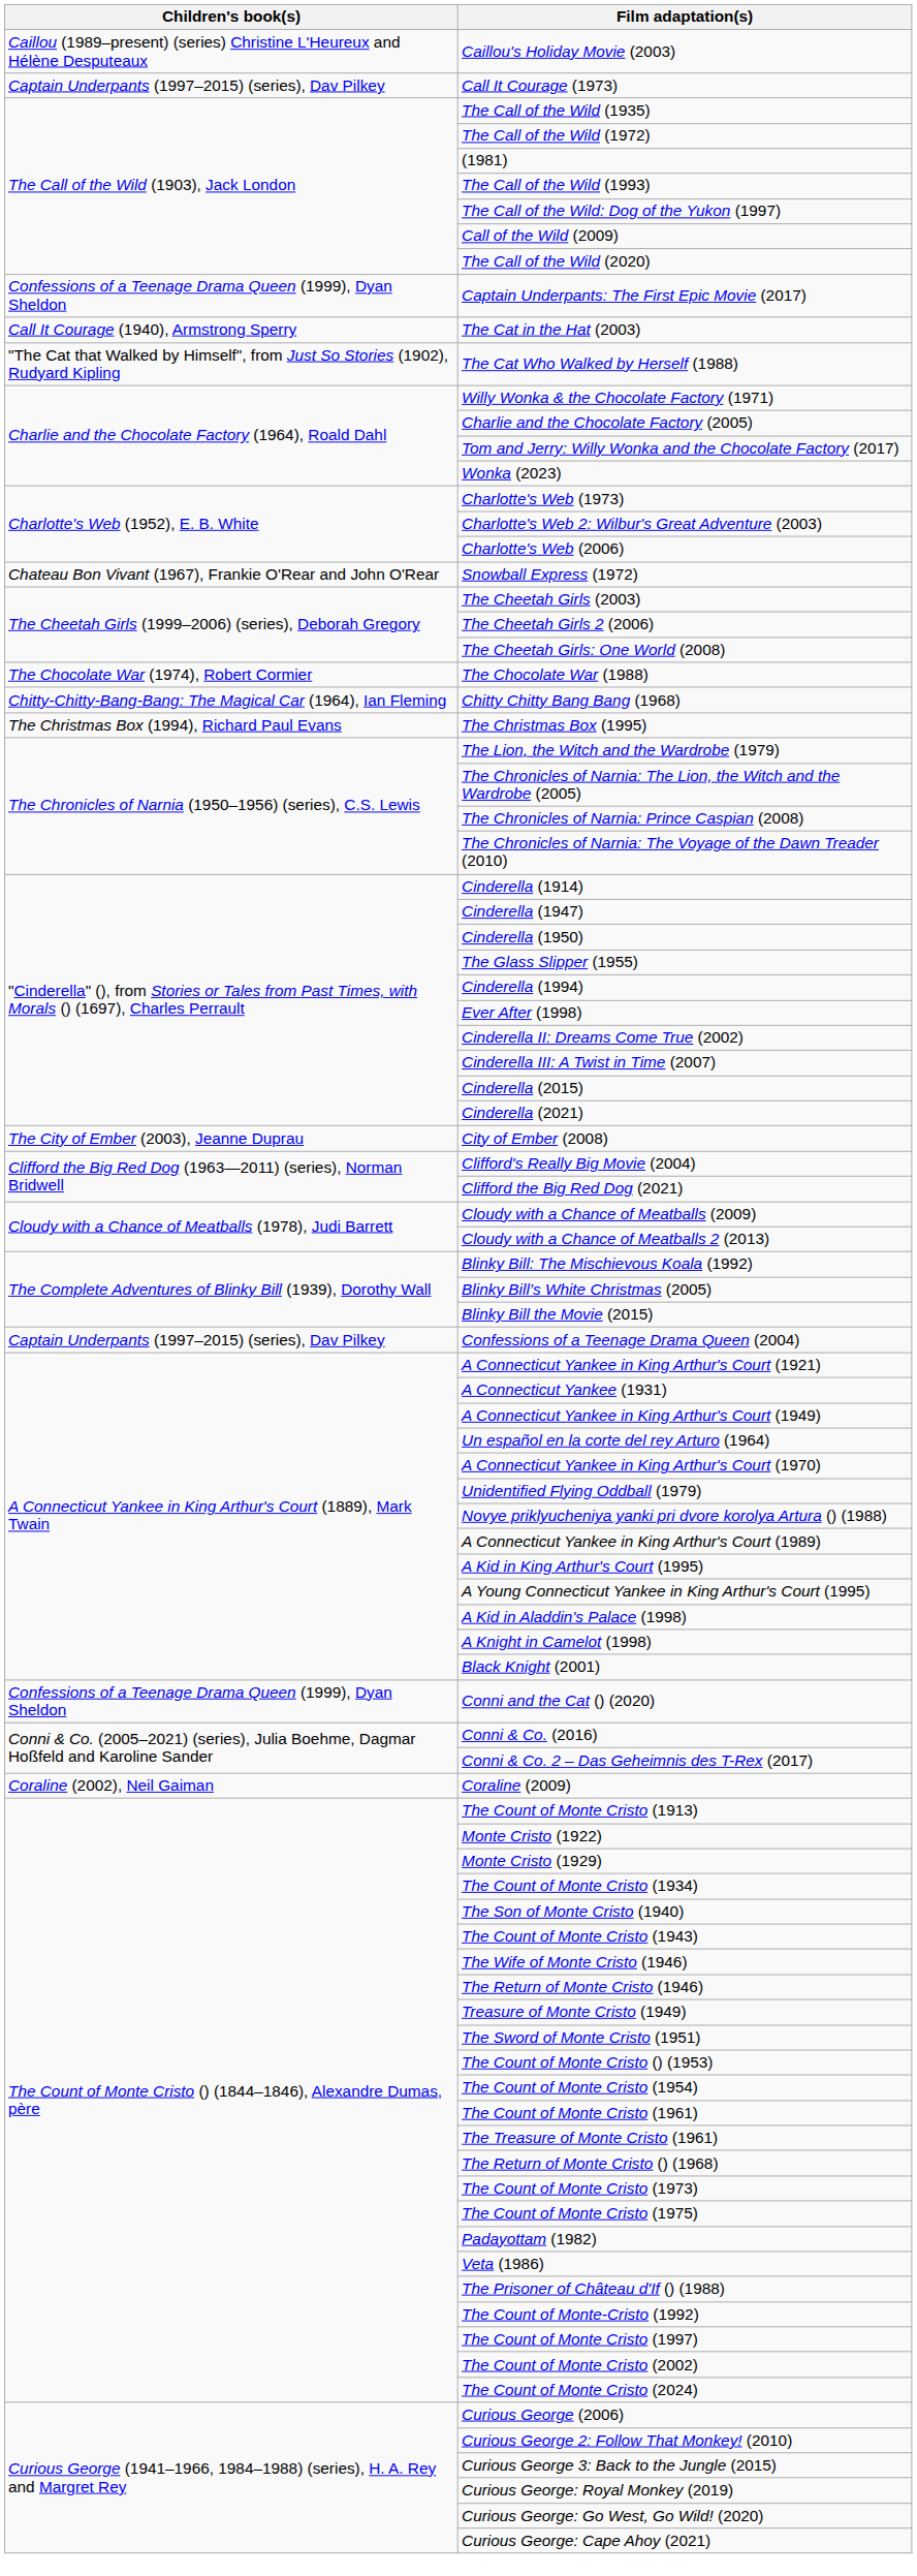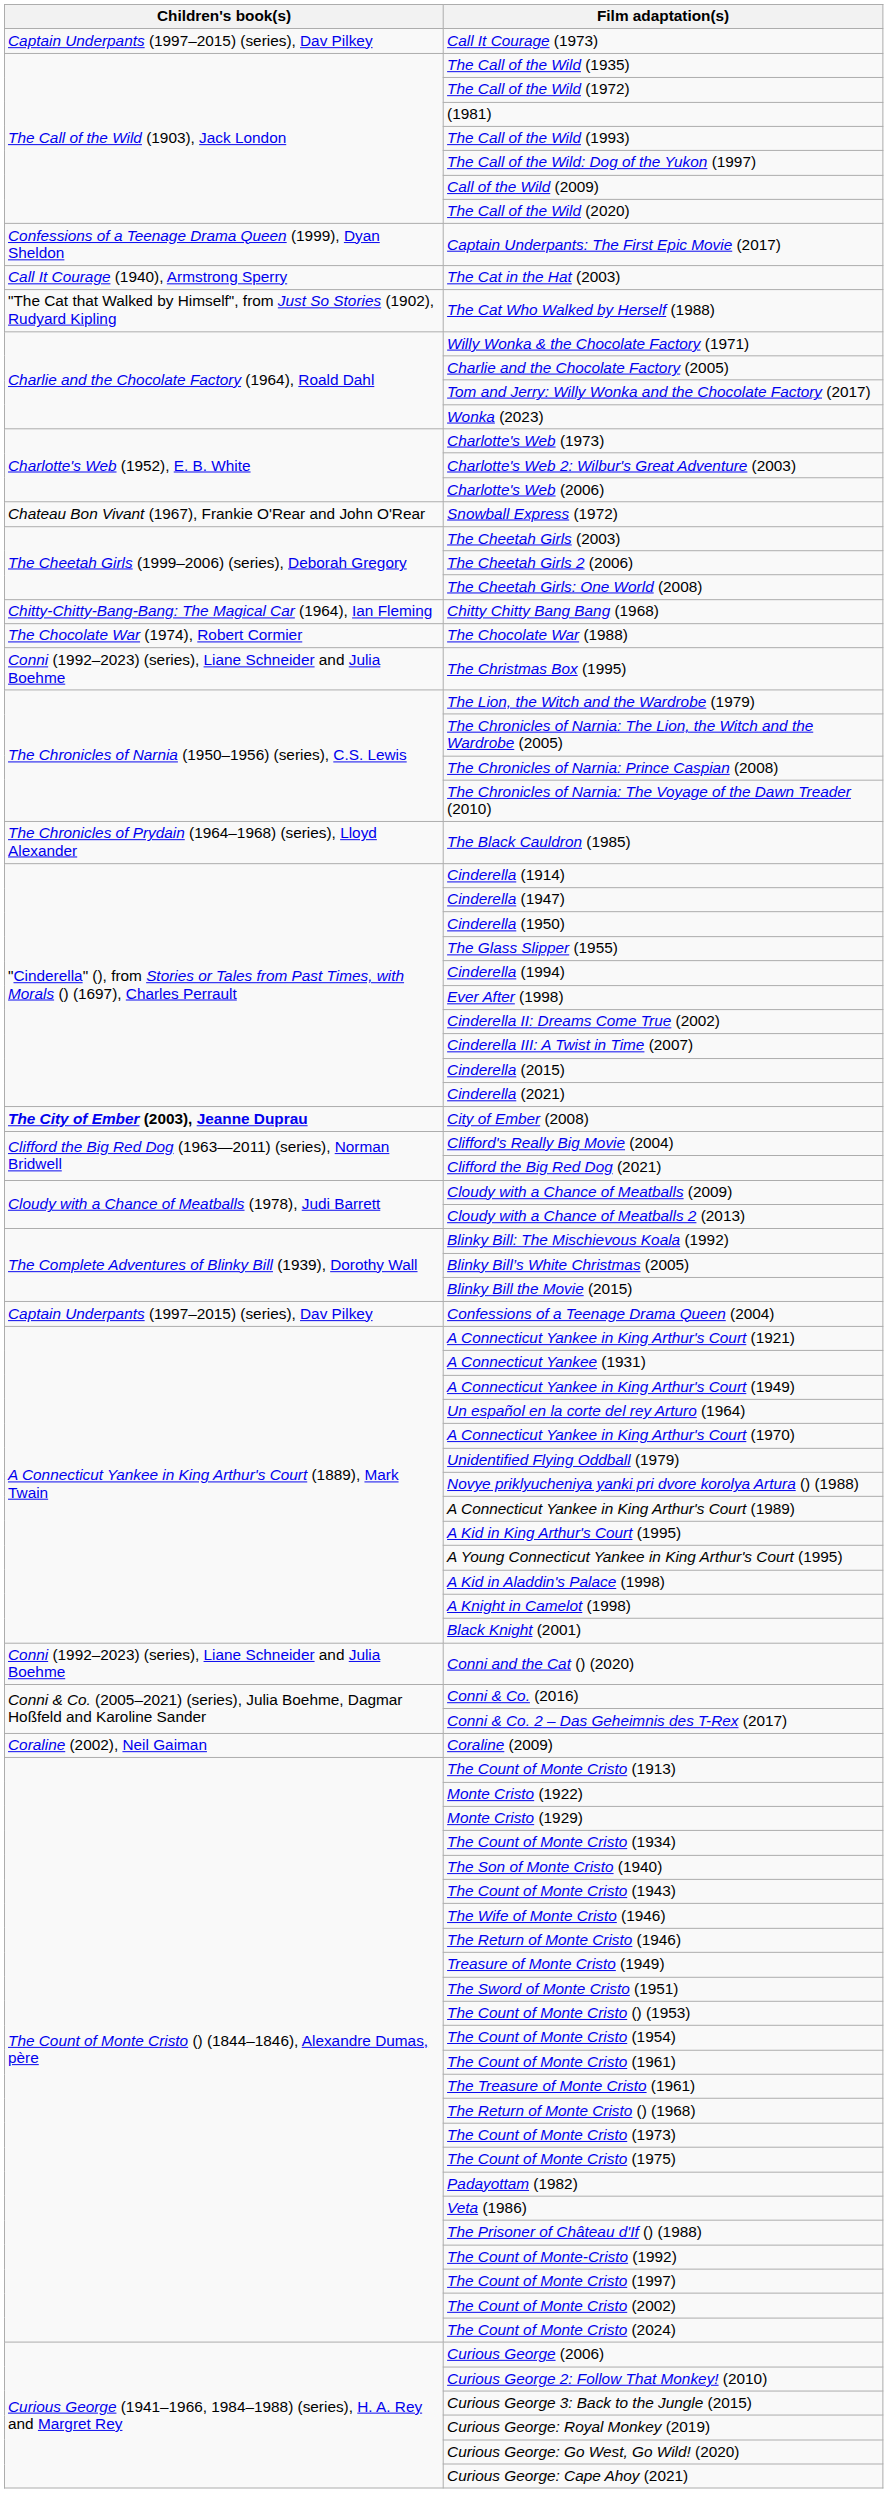 <table class="wikitable">
 <tr>
 <th width="450">Children's book(s)</th>
 <th width="450">Film adaptation(s)</th>
-</tr>
-<tr>
-<td><em><a href='#'>Caillou</a></em> (1989–present) (series) <a href='#'>Christine L'Heureux</a> and <a href='#'>Hélène Desputeaux</a></td>
-<td><em><a href='#'>Caillou's Holiday Movie</a></em> (2003)</td>
 </tr>
 <tr>
 <td><em><a href='#'>Captain Underpants</a></em> (1997–2015) (series), <a href='#'>Dav Pilkey</a></td>
 <td><em><a href='#'>Call It Courage</a></em> (1973)</td>
 </tr>
 <tr>
 <td rowspan="7"><em><a href='#'>The Call of the Wild</a></em> (1903), <a href='#'>Jack London</a></td>
 <td><em><a href='#'>The Call of the Wild</a></em> (1935)</td>
 </tr>
 <tr>
 <td><em><a href='#'>The Call of the Wild</a></em> (1972)</td>
 </tr>
 <tr>
 <td> (1981)</td>
 </tr>
 <tr>
 <td><em><a href='#'>The Call of the Wild</a></em> (1993)</td>
 </tr>
 <tr>
 <td><em><a href='#'>The Call of the Wild: Dog of the Yukon</a></em> (1997)</td>
 </tr>
 <tr>
 <td><em><a href='#'>Call of the Wild</a></em> (2009)</td>
 </tr>
 <tr>
 <td><em><a href='#'>The Call of the Wild</a></em> (2020)</td>
 </tr>
 <tr>
 <td><em><a href='#'>Confessions of a Teenage Drama Queen</a></em> (1999), <a href='#'>Dyan Sheldon</a></td>
 <td><em><a href='#'>Captain Underpants: The First Epic Movie</a></em> (2017)</td>
 </tr>
 <tr>
 <td><em><a href='#'>Call It Courage</a></em> (1940), <a href='#'>Armstrong Sperry</a></td>
 <td><em><a href='#'>The Cat in the Hat</a></em> (2003)</td>
 </tr>
 <tr>
 <td>"The Cat that Walked by Himself", from <em><a href='#'>Just So Stories</a></em> (1902), <a href='#'>Rudyard Kipling</a></td>
 <td><em><a href='#'>The Cat Who Walked by Herself</a></em> (1988)</td>
 </tr>
 <tr>
 <td rowspan="4"><em><a href='#'>Charlie and the Chocolate Factory</a></em> (1964), <a href='#'>Roald Dahl</a></td>
 <td><em><a href='#'>Willy Wonka & the Chocolate Factory</a></em> (1971)</td>
 </tr>
 <tr>
 <td><em><a href='#'>Charlie and the Chocolate Factory</a></em> (2005)</td>
 </tr>
 <tr>
 <td><em><a href='#'>Tom and Jerry: Willy Wonka and the Chocolate Factory</a></em> (2017)</td>
 </tr>
 <tr>
 <td><em><a href='#'>Wonka</a></em> (2023)</td>
 </tr>
 <tr>
 <td rowspan="3"><em><a href='#'>Charlotte's Web</a></em> (1952), <a href='#'>E. B. White</a></td>
 <td><em><a href='#'>Charlotte's Web</a></em> (1973)</td>
 </tr>
 <tr>
 <td><em><a href='#'>Charlotte's Web 2: Wilbur's Great Adventure</a></em> (2003)</td>
 </tr>
 <tr>
 <td><em><a href='#'>Charlotte's Web</a></em> (2006)</td>
 </tr>
 <tr>
 <td><em>Chateau Bon Vivant</em> (1967), Frankie O'Rear and John O'Rear</td>
 <td><em><a href='#'>Snowball Express</a></em> (1972)</td>
 </tr>
 <tr>
 <td rowspan="3"><em><a href='#'>The Cheetah Girls</a></em> (1999–2006) (series), <a href='#'>Deborah Gregory</a></td>
 <td><em><a href='#'>The Cheetah Girls</a></em> (2003)</td>
 </tr>
 <tr>
 <td><em><a href='#'>The Cheetah Girls 2</a></em> (2006)</td>
 </tr>
 <tr>
 <td><em><a href='#'>The Cheetah Girls: One World</a></em> (2008)</td>
 </tr>
 <tr>
+<td><em><a href='#'>Chitty-Chitty-Bang-Bang: The Magical Car</a></em> (1964), <a href='#'>Ian Fleming</a></td>
+<td><em><a href='#'>Chitty Chitty Bang Bang</a></em> (1968)</td>
+</tr>
+<tr>
 <td><em><a href='#'>The Chocolate War</a></em> (1974), <a href='#'>Robert Cormier</a></td>
 <td><em><a href='#'>The Chocolate War</a></em> (1988)</td>
 </tr>
 <tr>
-<td><em><a href='#'>Chitty-Chitty-Bang-Bang: The Magical Car</a></em> (1964), <a href='#'>Ian Fleming</a></td>
-<td><em><a href='#'>Chitty Chitty Bang Bang</a></em> (1968)</td>
-</tr>
-<tr>
-<td><em>The Christmas Box</em> (1994), <a href='#'>Richard Paul Evans</a></td>
+<td><em><a href='#'>Conni</a></em> (1992–2023) (series), <a href='#'>Liane Schneider</a> and <a href='#'>Julia Boehme</a></td>
 <td><em><a href='#'>The Christmas Box</a></em> (1995)</td>
 </tr>
 <tr>
 <td rowspan="4"><em><a href='#'>The Chronicles of Narnia</a></em> (1950–1956) (series), <a href='#'>C.S. Lewis</a></td>
 <td><em><a href='#'>The Lion, the Witch and the Wardrobe</a></em> (1979)</td>
 </tr>
 <tr>
 <td><em><a href='#'>The Chronicles of Narnia: The Lion, the Witch and the Wardrobe</a></em> (2005)</td>
 </tr>
 <tr>
 <td><em><a href='#'>The Chronicles of Narnia: Prince Caspian</a></em> (2008)</td>
 </tr>
 <tr>
 <td><em><a href='#'>The Chronicles of Narnia: The Voyage of the Dawn Treader</a></em> (2010)</td>
+</tr>
+<tr>
+<td><em><a href='#'>The Chronicles of Prydain</a></em> (1964–1968) (series), <a href='#'>Lloyd Alexander</a></td>
+<td><em><a href='#'>The Black Cauldron</a></em> (1985)</td>
 </tr>
 <tr>
 <td rowspan="10">"<a href='#'>Cinderella</a>" (), from <em><a href='#'>Stories or Tales from Past Times, with Morals</a></em> () (1697), <a href='#'>Charles Perrault</a></td>
 <td><em><a href='#'>Cinderella</a></em> (1914)</td>
 </tr>
 <tr>
 <td><em><a href='#'>Cinderella</a></em> (1947)</td>
 </tr>
 <tr>
 <td><em><a href='#'>Cinderella</a></em> (1950)</td>
 </tr>
 <tr>
 <td><em><a href='#'>The Glass Slipper</a></em> (1955)</td>
 </tr>
 <tr>
 <td><em><a href='#'>Cinderella</a></em> (1994)</td>
 </tr>
 <tr>
 <td><em><a href='#'>Ever After</a></em> (1998)</td>
 </tr>
 <tr>
 <td><em><a href='#'>Cinderella II: Dreams Come True</a></em> (2002)</td>
 </tr>
 <tr>
 <td><em><a href='#'>Cinderella III: A Twist in Time</a></em> (2007)</td>
 </tr>
 <tr>
 <td><em><a href='#'>Cinderella</a></em> (2015)</td>
 </tr>
 <tr>
 <td><em><a href='#'>Cinderella</a></em> (2021)</td>
 </tr>
 <tr>
-<td><em><a href='#'>The City of Ember</a></em> (2003), <a href='#'>Jeanne Duprau</a></td>
+<td><strong><em><a href='#'>The City of Ember</a></em> (2003), <a href='#'>Jeanne Duprau</a></strong></td>
 <td><em><a href='#'>City of Ember</a></em> (2008)</td>
 </tr>
 <tr>
 <td rowspan="2"><em><a href='#'>Clifford the Big Red Dog</a></em> (1963—2011) (series), <a href='#'>Norman Bridwell</a></td>
 <td><em><a href='#'>Clifford's Really Big Movie</a></em> (2004)</td>
 </tr>
 <tr>
 <td><em><a href='#'>Clifford the Big Red Dog</a></em> (2021)</td>
 </tr>
 <tr>
 <td rowspan="2"><em><a href='#'>Cloudy with a Chance of Meatballs</a></em> (1978), <a href='#'>Judi Barrett</a></td>
 <td><em><a href='#'>Cloudy with a Chance of Meatballs</a></em> (2009)</td>
 </tr>
 <tr>
 <td><em><a href='#'>Cloudy with a Chance of Meatballs 2</a></em> (2013)</td>
 </tr>
 <tr>
 <td rowspan="3"><em><a href='#'>The Complete Adventures of Blinky Bill</a></em> (1939), <a href='#'>Dorothy Wall</a></td>
 <td><em><a href='#'>Blinky Bill: The Mischievous Koala</a></em> (1992)</td>
 </tr>
 <tr>
 <td><em><a href='#'>Blinky Bill’s White Christmas</a></em> (2005)</td>
 </tr>
 <tr>
 <td><em><a href='#'>Blinky Bill the Movie</a></em> (2015)</td>
 </tr>
 <tr>
 <td><em><a href='#'>Captain Underpants</a></em> (1997–2015) (series), <a href='#'>Dav Pilkey</a></td>
 <td><em><a href='#'>Confessions of a Teenage Drama Queen</a></em> (2004)</td>
 </tr>
 <tr>
 <td rowspan="13"><em><a href='#'>A Connecticut Yankee in King Arthur's Court</a></em> (1889), <a href='#'>Mark Twain</a></td>
 <td><em><a href='#'>A Connecticut Yankee in King Arthur's Court</a></em> (1921)</td>
 </tr>
 <tr>
 <td><em><a href='#'>A Connecticut Yankee</a></em> (1931)</td>
 </tr>
 <tr>
 <td><em><a href='#'>A Connecticut Yankee in King Arthur's Court</a></em> (1949)</td>
 </tr>
 <tr>
 <td><em><a href='#'>Un español en la corte del rey Arturo</a></em> (1964)</td>
 </tr>
 <tr>
 <td><em><a href='#'>A Connecticut Yankee in King Arthur's Court</a></em> (1970)</td>
 </tr>
 <tr>
 <td><em><a href='#'>Unidentified Flying Oddball</a></em> (1979)</td>
 </tr>
 <tr>
 <td><em><a href='#'>Novye priklyucheniya yanki pri dvore korolya Artura</a></em> () (1988)</td>
 </tr>
 <tr>
 <td><em>A Connecticut Yankee in King Arthur's Court</em> (1989)</td>
 </tr>
 <tr>
 <td><em><a href='#'>A Kid in King Arthur's Court</a></em> (1995)</td>
 </tr>
 <tr>
 <td><em>A Young Connecticut Yankee in King Arthur's Court</em> (1995)</td>
 </tr>
 <tr>
 <td><em><a href='#'>A Kid in Aladdin's Palace</a></em> (1998)</td>
 </tr>
 <tr>
 <td><em><a href='#'>A Knight in Camelot</a></em> (1998)</td>
 </tr>
 <tr>
 <td><em><a href='#'>Black Knight</a></em> (2001)</td>
 </tr>
 <tr>
-<td><em><a href='#'>Confessions of a Teenage Drama Queen</a></em> (1999), <a href='#'>Dyan Sheldon</a></td>
+<td><em><a href='#'>Conni</a></em> (1992–2023) (series), <a href='#'>Liane Schneider</a> and <a href='#'>Julia Boehme</a></td>
 <td><em><a href='#'>Conni and the Cat</a></em> () (2020)</td>
 </tr>
 <tr>
 <td rowspan="2"><em>Conni & Co.</em> (2005–2021) (series), Julia Boehme, Dagmar Hoßfeld and Karoline Sander</td>
 <td><em><a href='#'>Conni & Co.</a></em> (2016)</td>
 </tr>
 <tr>
 <td><em><a href='#'>Conni & Co. 2 – Das Geheimnis des T-Rex</a></em> (2017)</td>
 </tr>
 <tr>
 <td><em><a href='#'>Coraline</a></em> (2002), <a href='#'>Neil Gaiman</a></td>
 <td><em><a href='#'>Coraline</a></em> (2009)</td>
 </tr>
 <tr>
 <td rowspan="24"><em><a href='#'>The Count of Monte Cristo</a></em> () (1844–1846), <a href='#'>Alexandre Dumas, père</a></td>
 <td><em><a href='#'>The Count of Monte Cristo</a></em> (1913)</td>
 </tr>
 <tr>
 <td><em><a href='#'>Monte Cristo</a></em> (1922)</td>
 </tr>
 <tr>
 <td><em><a href='#'>Monte Cristo</a></em> (1929)</td>
 </tr>
 <tr>
 <td><em><a href='#'>The Count of Monte Cristo</a></em> (1934)</td>
 </tr>
 <tr>
 <td><em><a href='#'>The Son of Monte Cristo</a></em> (1940)</td>
 </tr>
 <tr>
 <td><em><a href='#'>The Count of Monte Cristo</a></em> (1943)</td>
 </tr>
 <tr>
 <td><em><a href='#'>The Wife of Monte Cristo</a></em> (1946)</td>
 </tr>
 <tr>
 <td><em><a href='#'>The Return of Monte Cristo</a></em> (1946)</td>
 </tr>
 <tr>
 <td><em><a href='#'>Treasure of Monte Cristo</a></em> (1949)</td>
 </tr>
 <tr>
 <td><em><a href='#'>The Sword of Monte Cristo</a></em> (1951)</td>
 </tr>
 <tr>
 <td><em><a href='#'>The Count of Monte Cristo</a></em> () (1953)</td>
 </tr>
 <tr>
 <td><em><a href='#'>The Count of Monte Cristo</a></em> (1954)</td>
 </tr>
 <tr>
 <td><em><a href='#'>The Count of Monte Cristo</a></em> (1961)</td>
 </tr>
 <tr>
 <td><em><a href='#'>The Treasure of Monte Cristo</a></em> (1961)</td>
 </tr>
 <tr>
 <td><em><a href='#'>The Return of Monte Cristo</a></em> () (1968)</td>
 </tr>
 <tr>
 <td><em><a href='#'>The Count of Monte Cristo</a></em> (1973)</td>
 </tr>
 <tr>
 <td><em><a href='#'>The Count of Monte Cristo</a></em> (1975)</td>
 </tr>
 <tr>
 <td><em><a href='#'>Padayottam</a></em> (1982)</td>
 </tr>
 <tr>
 <td><em><a href='#'>Veta</a></em> (1986)</td>
 </tr>
 <tr>
 <td><em><a href='#'>The Prisoner of Château d'If</a></em> () (1988)</td>
 </tr>
 <tr>
 <td><em><a href='#'>The Count of Monte-Cristo</a></em> (1992)</td>
 </tr>
 <tr>
 <td><em><a href='#'>The Count of Monte Cristo</a></em> (1997)</td>
 </tr>
 <tr>
 <td><em><a href='#'>The Count of Monte Cristo</a></em> (2002)</td>
 </tr>
 <tr>
 <td><em><a href='#'>The Count of Monte Cristo</a></em> (2024)</td>
 </tr>
 <tr>
 <td rowspan="6"><em><a href='#'>Curious George</a></em> (1941–1966, 1984–1988) (series), <a href='#'>H. A. Rey</a> and <a href='#'>Margret Rey</a></td>
 <td><em><a href='#'>Curious George</a></em> (2006)</td>
 </tr>
 <tr>
 <td><em><a href='#'>Curious George 2: Follow That Monkey!</a></em> (2010)</td>
 </tr>
 <tr>
 <td><em>Curious George 3: Back to the Jungle</em> (2015)</td>
 </tr>
 <tr>
 <td><em>Curious George: Royal Monkey</em> (2019)</td>
 </tr>
 <tr>
 <td><em>Curious George: Go West, Go Wild!</em> (2020)</td>
 </tr>
 <tr>
 <td><em>Curious George: Cape Ahoy</em> (2021)</td>
 </tr>
 </table>
